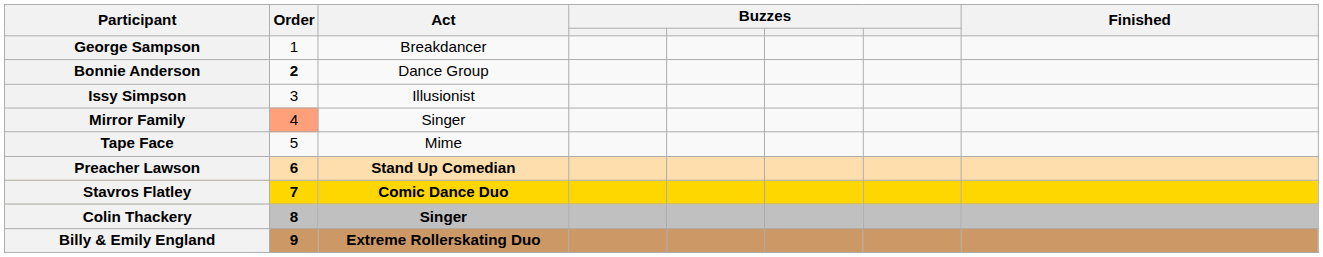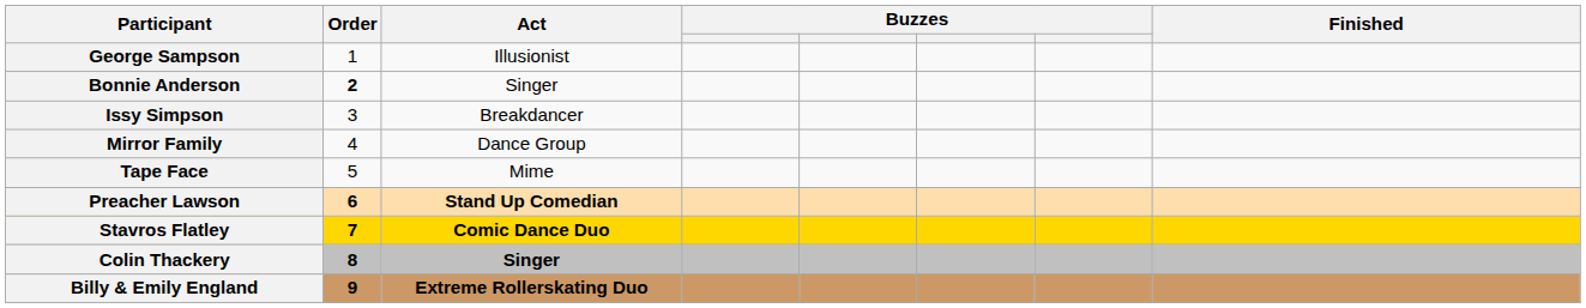 <table class="wikitable plainrowheaders sortable" style="text-align:center;">
 <tr>
 <th scope="col" rowspan="2" class="unsortable" style="width:17em;">Participant</th>
 <th scope="col" rowspan="2" style="width:1em;">Order</th>
 <th scope="col" rowspan="2" class="unsortable" style="width:16em;">Act</th>
 <th scope="col" colspan="4" class="unsortable" style="width:24em;">Buzzes</th>
 <th scope="col" rowspan="2" style="width:23em;">Finished</th>
 </tr>
 <tr>
 <th scope="col" class="unsortable" style="width:6em;"></th>
 <th scope="col" class="unsortable" style="width:6em;"></th>
 <th scope="col" class="unsortable" style="width:6em;"></th>
 <th scope="col" class="unsortable" style="width:6em;"></th>
 </tr>
 <tr>
 <th scope="row">George Sampson</th>
 <td>1</td>
-<td>Breakdancer</td>
+<td>Illusionist</td>
 <td style="text-align:center;"></td>
 <td style="text-align:center;"></td>
 <td style="text-align:center;"></td>
 <td style="text-align:center;"></td>
 <td></td>
 </tr>
 <tr>
 <th scope="row">Bonnie Anderson</th>
 <td><strong>2</strong></td>
-<td>Dance Group</td>
+<td>Singer</td>
 <td style="text-align:center;"></td>
 <td style="text-align:center;"></td>
 <td style="text-align:center;"></td>
 <td style="text-align:center;"></td>
 <td></td>
 </tr>
 <tr>
 <th scope="row">Issy Simpson</th>
 <td>3</td>
-<td>Illusionist</td>
+<td>Breakdancer</td>
 <td style="text-align:center;"></td>
 <td style="text-align:center;"></td>
 <td style="text-align:center;"></td>
 <td style="text-align:center;"></td>
 <td></td>
 </tr>
 <tr>
 <th scope="row">Mirror Family</th>
-<td style="background: lightsalmon;">4</td>
-<td>Singer</td>
+<td>4</td>
+<td>Dance Group</td>
 <td style="text-align:center;"></td>
 <td style="text-align:center;"></td>
 <td style="text-align:center;"></td>
 <td style="text-align:center;"></td>
 <td></td>
 </tr>
 <tr>
 <th scope="row">Tape Face</th>
 <td>5</td>
 <td>Mime</td>
 <td style="text-align:center;"></td>
 <td style="text-align:center;"></td>
 <td style="text-align:center;"></td>
 <td style="text-align:center;"></td>
 <td></td>
 </tr>
 <tr bgcolor="navajowhite">
 <th scope="row"><strong>Preacher Lawson</strong></th>
 <td><strong>6</strong></td>
 <td><strong>Stand Up Comedian</strong></td>
 <td style="text-align:center;"></td>
 <td style="text-align:center;"></td>
 <td style="text-align:center;"></td>
 <td style="text-align:center;"></td>
 <td><strong></strong></td>
 </tr>
 <tr bgcolor=gold>
 <th scope="row"><strong>Stavros Flatley</strong></th>
 <td><strong>7</strong></td>
 <td><strong>Comic Dance Duo</strong></td>
 <td style="text-align:center;"></td>
 <td style="text-align:center;"></td>
 <td style="text-align:center;"></td>
 <td style="text-align:center;"></td>
 <td><strong></strong></td>
 </tr>
 <tr bgcolor="silver">
 <th scope="row"><strong>Colin Thackery</strong></th>
 <td><strong>8</strong></td>
 <td><strong>Singer</strong></td>
 <td style="text-align:center;"></td>
 <td style="text-align:center;"></td>
 <td style="text-align:center;"></td>
 <td style="text-align:center;"></td>
 <td><strong></strong></td>
 </tr>
 <tr bgcolor=#c96>
 <th scope="row"><strong>Billy & Emily England</strong></th>
 <td><strong>9</strong></td>
 <td><strong>Extreme Rollerskating Duo</strong></td>
 <td style="text-align:center;"></td>
 <td style="text-align:center;"></td>
 <td style="text-align:center;"></td>
 <td style="text-align:center;"></td>
 <td><strong></strong></td>
 </tr>
 </table>
